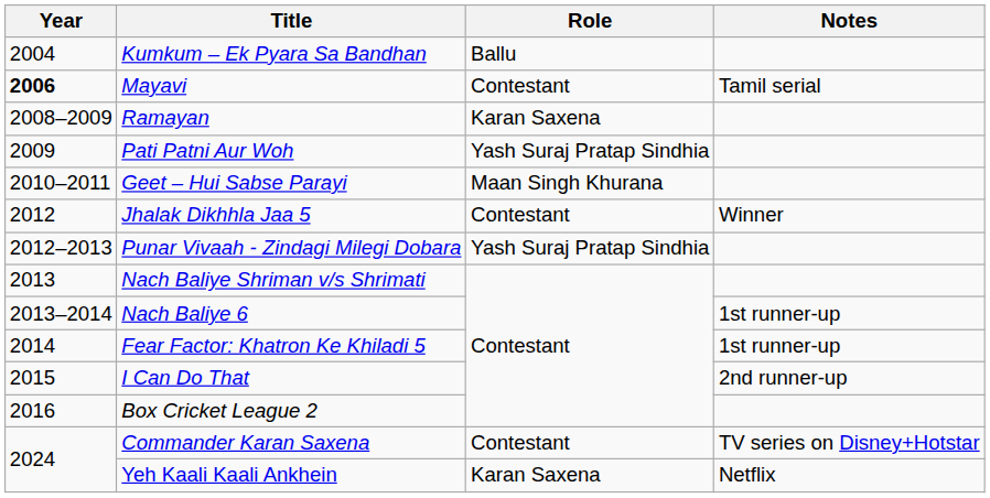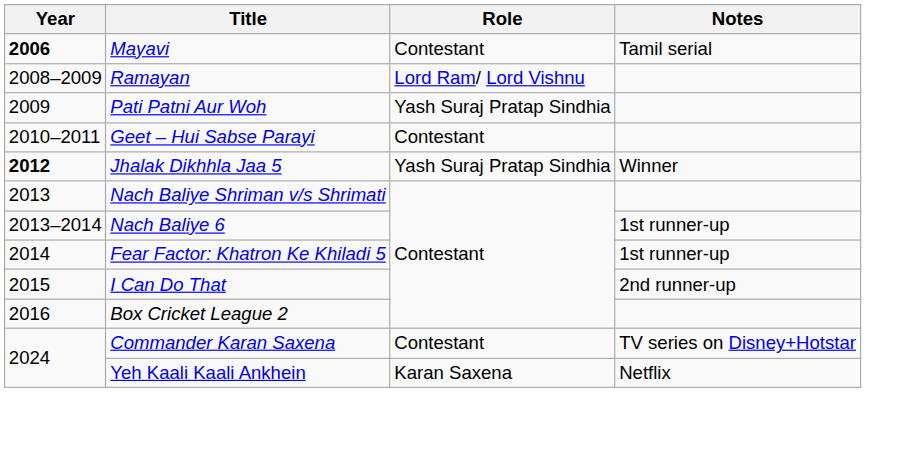 <table class="wikitable">
 <tr>
 <th>Year</th>
 <th>Title</th>
 <th>Role</th>
 <th>Notes</th>
-</tr>
-<tr>
-<td>2004</td>
-<td><em><a href='#'>Kumkum – Ek Pyara Sa Bandhan</a></em></td>
-<td>Ballu</td>
-<td></td>
 </tr>
 <tr>
 <td><strong>2006</strong></td>
 <td><a href='#'><em>Mayavi</em></a></td>
 <td>Contestant</td>
 <td>Tamil serial</td>
 </tr>
 <tr>
 <td>2008–2009</td>
 <td><em><a href='#'>Ramayan</a></em></td>
-<td>Karan Saxena</td>
+<td><a href='#'>Lord Ram</a>/ <a href='#'>Lord Vishnu</a></td>
 <td></td>
 </tr>
 <tr>
 <td>2009</td>
 <td><em><a href='#'>Pati Patni Aur Woh</a></em></td>
 <td>Yash Suraj Pratap Sindhia</td>
 <td></td>
 </tr>
 <tr>
 <td>2010–2011</td>
 <td><em><a href='#'>Geet – Hui Sabse Parayi</a></em></td>
-<td>Maan Singh Khurana</td>
+<td>Contestant</td>
 <td></td>
 </tr>
 <tr>
-<td>2012</td>
+<td><strong>2012</strong></td>
 <td><a href='#'><em>Jhalak Dikhhla Jaa 5</em></a></td>
-<td>Contestant</td>
+<td>Yash Suraj Pratap Sindhia</td>
 <td>Winner</td>
-</tr>
-<tr>
-<td>2012–2013</td>
-<td><em><a href='#'>Punar Vivaah - Zindagi Milegi Dobara</a></em></td>
-<td>Yash Suraj Pratap Sindhia</td>
-<td></td>
 </tr>
 <tr>
 <td>2013</td>
 <td><em><a href='#'>Nach Baliye Shriman v/s Shrimati</a></em></td>
 <td rowspan="5">Contestant</td>
 <td></td>
 </tr>
 <tr>
 <td>2013–2014</td>
 <td><em><a href='#'>Nach Baliye 6</a></em></td>
 <td>1st runner-up</td>
 </tr>
 <tr>
 <td>2014</td>
 <td><em><a href='#'>Fear Factor: Khatron Ke Khiladi 5</a></em></td>
 <td>1st runner-up</td>
 </tr>
 <tr>
 <td>2015</td>
 <td><a href='#'><em>I Can Do That</em></a></td>
 <td>2nd runner-up</td>
 </tr>
 <tr>
 <td>2016</td>
 <td><em>Box Cricket League 2</em></td>
 <td></td>
 </tr>
 <tr>
 <td rowspan="2">2024</td>
 <td><em><a href='#'>Commander Karan Saxena</a></td>
 <td>Contestant</td>
 <td>TV series on <a href='#'>Disney+Hotstar</a></td>
 </tr>
 <tr>
 <td></em><a href='#'>Yeh Kaali Kaali Ankhein</a><em></td>
 <td>Karan Saxena</td>
 <td>Netflix</td>
 </tr>
 </table>
